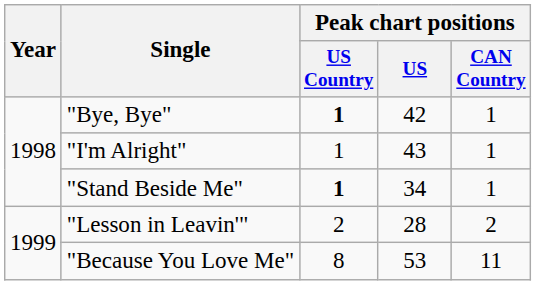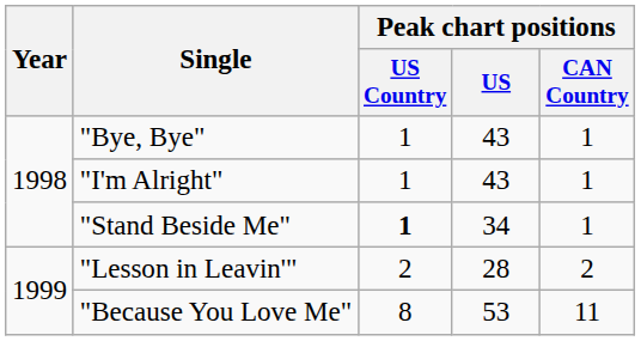 <table class="wikitable" style="text-align:center;">
 <tr>
 <th rowspan="2">Year</th>
 <th rowspan="2">Single</th>
 <th colspan="3">Peak chart positions</th>
 </tr>
 <tr style="font-size:smaller;">
 <th width="45"><a href='#'>US Country</a></th>
 <th width="45"><a href='#'>US</a></th>
 <th width="45"><a href='#'>CAN Country</a></th>
 </tr>
 <tr>
 <td rowspan="3">1998</td>
 <td align="left">"Bye, Bye"</td>
-<td><strong>1</strong></td>
-<td>42</td>
+<td>1</td>
+<td>43</td>
 <td>1</td>
 </tr>
 <tr>
 <td align="left">"I'm Alright"</td>
 <td>1</td>
 <td>43</td>
 <td>1</td>
 </tr>
 <tr>
 <td align="left">"Stand Beside Me"</td>
 <td><strong>1</strong></td>
 <td>34</td>
 <td>1</td>
 </tr>
 <tr>
 <td rowspan="2">1999</td>
 <td align="left">"Lesson in Leavin'"</td>
 <td>2</td>
 <td>28</td>
 <td>2</td>
 </tr>
 <tr>
 <td align="left">"Because You Love Me"</td>
 <td>8</td>
 <td>53</td>
 <td>11</td>
 </tr>
 </table>
